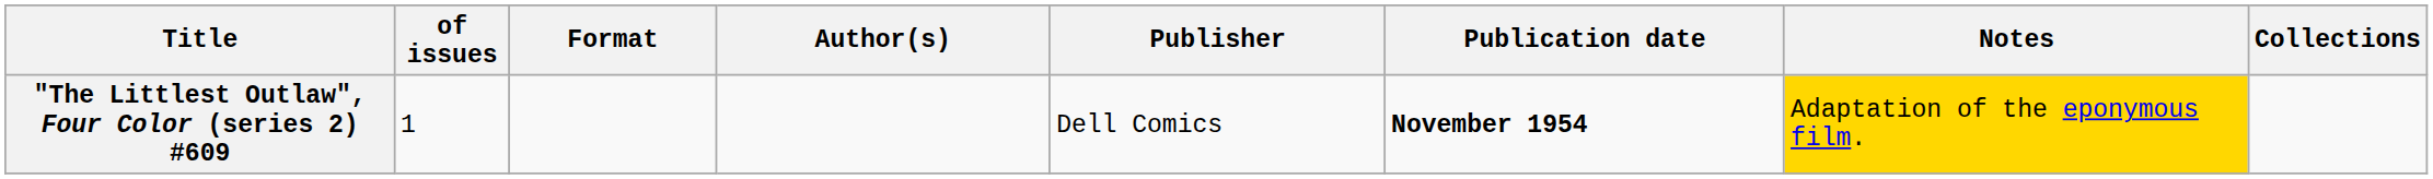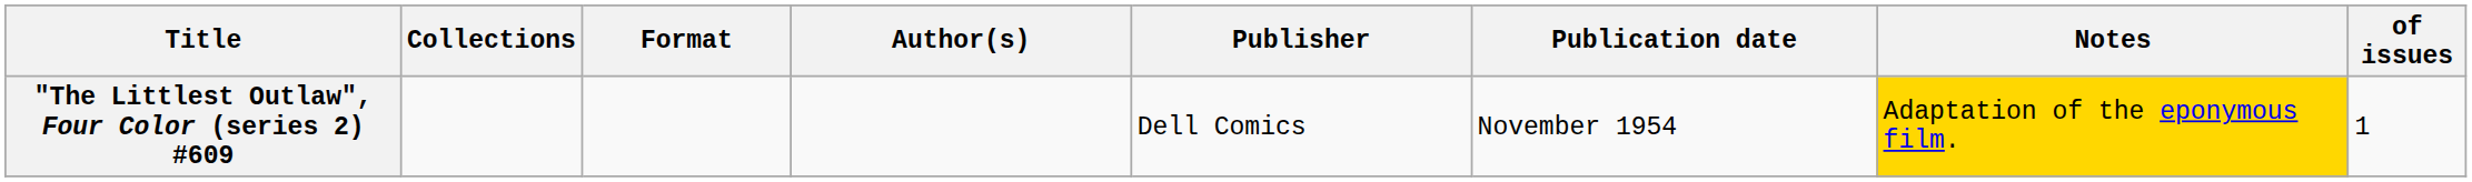 <table class="wikitable">
 <tr>
 <th>Title</th>
-<th style="width:40pt"> of issues</th>
+<th>Collections</th>
 <th style="width:75pt">Format</th>
 <th style="width:125pt">Author(s)</th>
 <th style="width:125pt">Publisher</th>
 <th style="width:150pt">Publication date</th>
 <th style="width:175pt">Notes</th>
-<th>Collections</th>
+<th style="width:40pt"> of issues</th>
 </tr>
 <tr>
 <th>"The Littlest Outlaw", <em>Four Color</em> (series 2) #609</th>
-<td>1</td>
+<td></td>
 <td></td>
 <td></td>
 <td>Dell Comics</td>
-<td><strong>November 1954</strong></td>
+<td>November 1954</td>
 <td style="background: gold;">Adaptation of the <a href='#'>eponymous film</a>.</td>
-<td></td>
+<td>1</td>
 </tr>
 </table>
